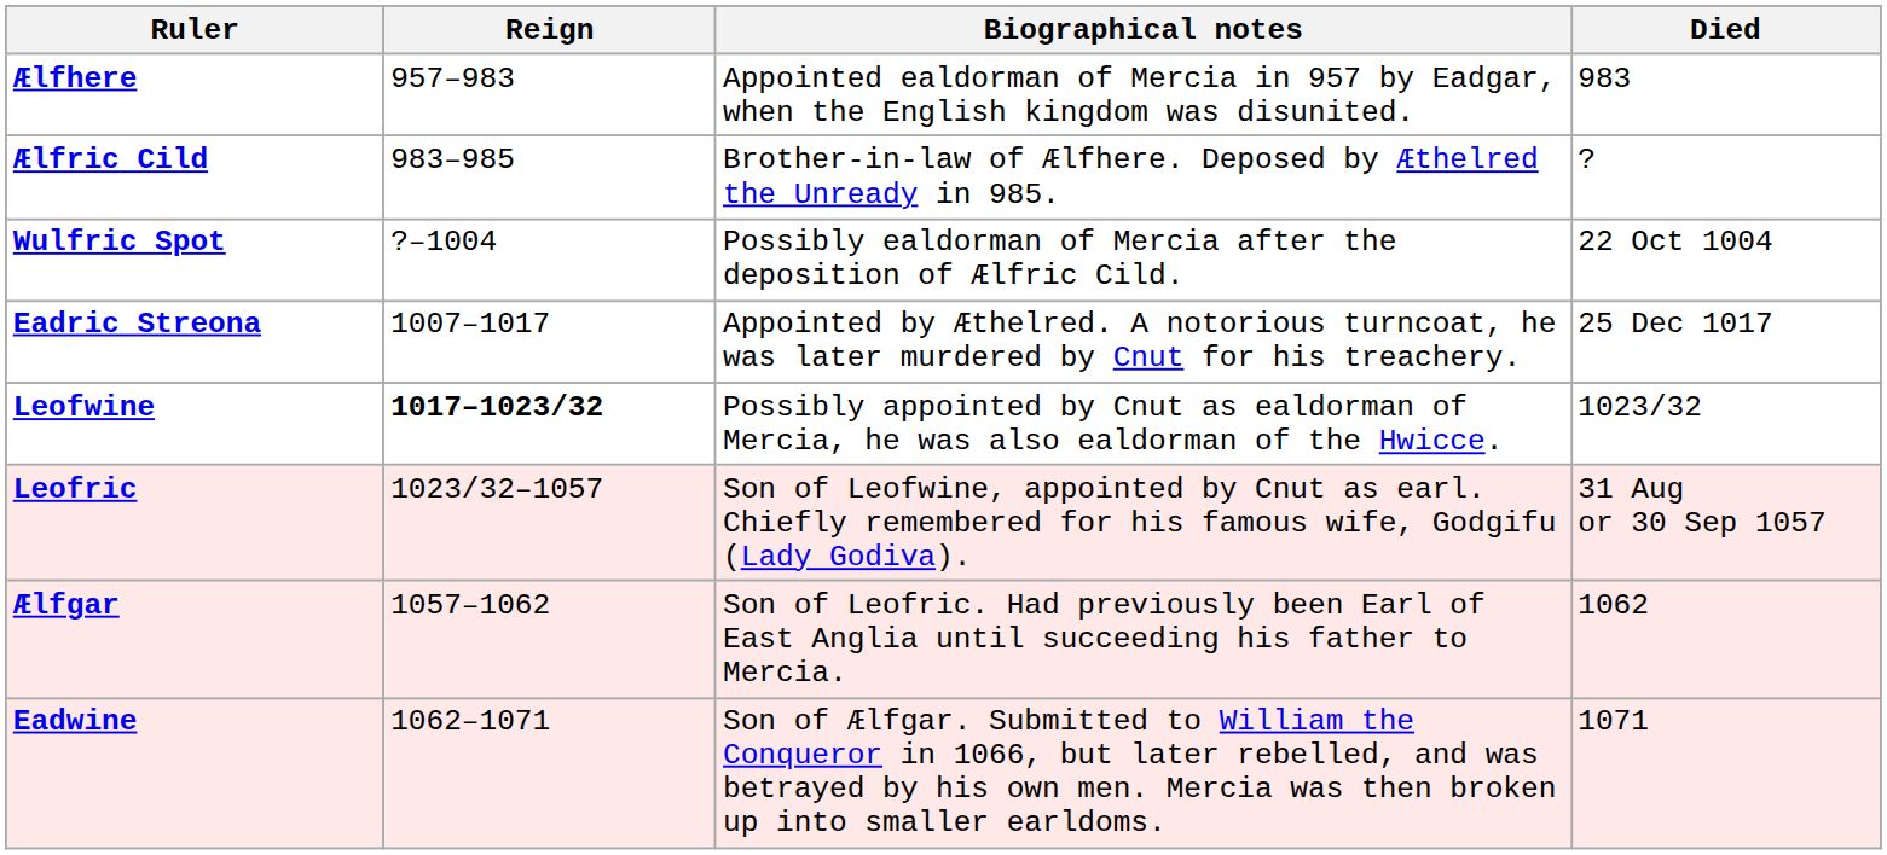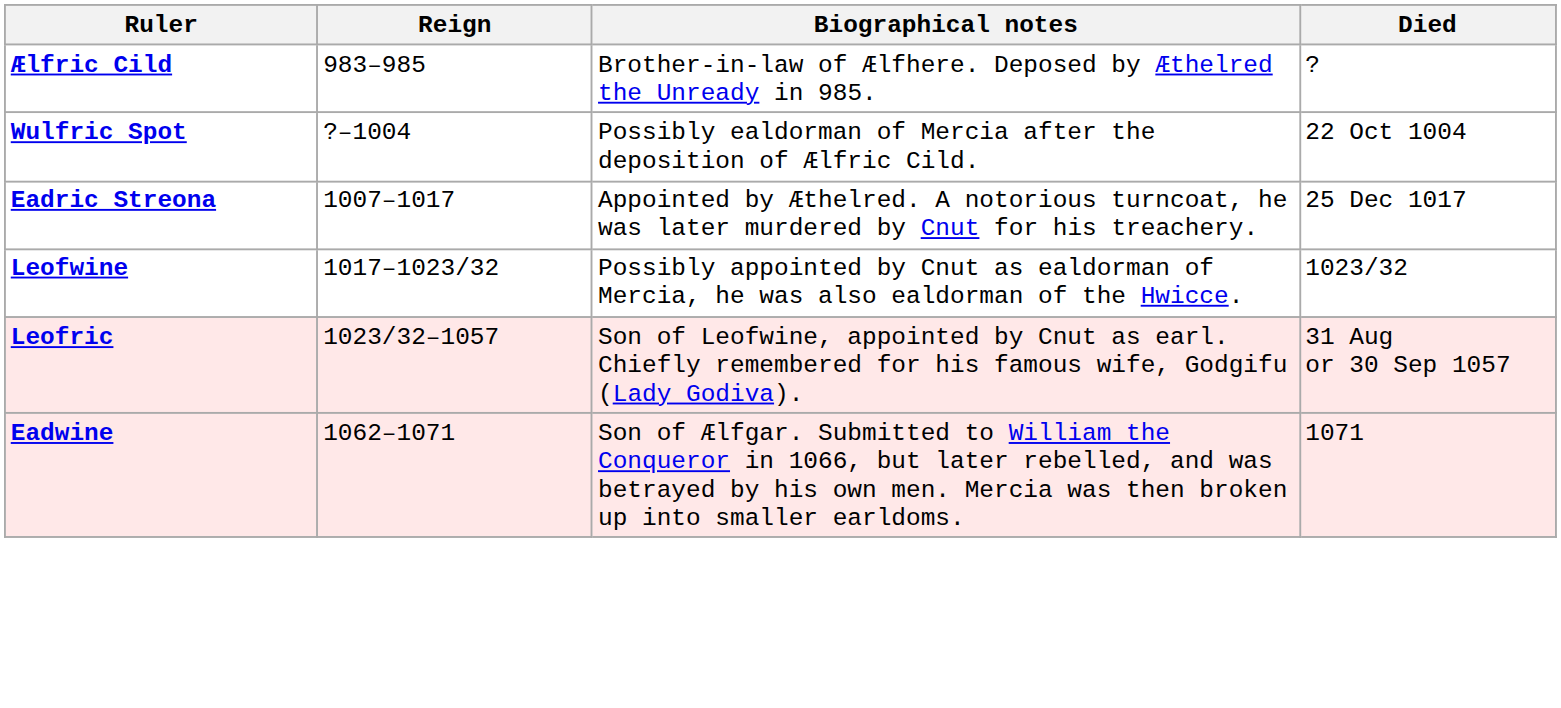 <table class="wikitable">
 <tr>
 <th style="width:160px;">Ruler</th>
 <th style="width:140px;">Reign</th>
 <th style="width:370px;">Biographical notes</th>
 <th style="width:130px;">Died</th>
-</tr>
-<tr style="vertical-align:top; background:#fff;">
-<td><strong><a href='#'>Ælfhere</a></strong></td>
-<td>957–983</td>
-<td>Appointed ealdorman of Mercia in 957 by Eadgar, when the English kingdom was disunited.</td>
-<td>983</td>
 </tr>
 <tr style="vertical-align:top; background:#fff;">
 <td><strong><a href='#'>Ælfric Cild</a></strong></td>
 <td>983–985</td>
 <td>Brother-in-law of Ælfhere. Deposed by <a href='#'>Æthelred the Unready</a> in 985.</td>
 <td>?</td>
 </tr>
 <tr style="vertical-align:top; background:#fff;">
 <td><strong><a href='#'>Wulfric Spot</a></strong></td>
 <td>?–1004</td>
 <td>Possibly ealdorman of Mercia after the deposition of Ælfric Cild.</td>
 <td>22 Oct 1004</td>
 </tr>
 <tr style="vertical-align:top; background:#fff;">
 <td><strong><a href='#'>Eadric Streona</a></strong></td>
 <td>1007–1017</td>
 <td>Appointed by Æthelred. A notorious turncoat, he was later murdered by <a href='#'>Cnut</a> for his treachery.</td>
 <td>25 Dec 1017</td>
 </tr>
 <tr style="vertical-align:top; background:#fff;">
 <td><strong><a href='#'>Leofwine</a></strong></td>
-<td><strong>1017–1023/32</strong></td>
+<td>1017–1023/32</td>
 <td>Possibly appointed by Cnut as ealdorman of Mercia, he was also ealdorman of the <a href='#'>Hwicce</a>.</td>
 <td>1023/32</td>
 </tr>
 <tr style="vertical-align:top; background:#ffe8e8;">
 <td><strong><a href='#'>Leofric</a></strong></td>
 <td>1023/32–1057</td>
 <td>Son of Leofwine, appointed by Cnut as earl. Chiefly remembered for his famous wife, Godgifu (<a href='#'>Lady Godiva</a>).</td>
 <td>31 Aug<br>or 30 Sep 1057</td>
 </tr>
 <tr style="vertical-align:top; background:#ffe8e8;">
-<td><strong><a href='#'>Ælfgar</a></strong></td>
-<td>1057–1062</td>
-<td>Son of Leofric. Had previously been Earl of East Anglia until succeeding his father to Mercia.</td>
-<td>1062</td>
-</tr>
-<tr style="vertical-align:top; background:#ffe8e8;">
 <td><strong><a href='#'>Eadwine</a></strong></td>
 <td>1062–1071</td>
 <td>Son of Ælfgar. Submitted to <a href='#'>William the Conqueror</a> in 1066, but later rebelled, and was betrayed by his own men. Mercia was then broken up into smaller earldoms.</td>
 <td>1071</td>
 </tr>
 </table>
